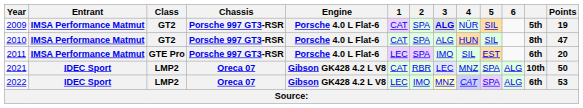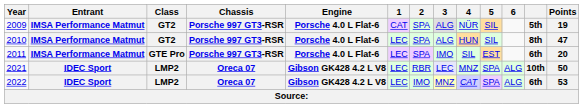 <table class="wikitable" style="text-align:center; font-size:85%">
 <tr>
 <th>Year</th>
 <th>Entrant</th>
 <th>Class</th>
 <th>Chassis</th>
 <th>Engine</th>
 <th>1</th>
 <th>2</th>
 <th>3</th>
 <th>4</th>
 <th>5</th>
 <th>6</th>
 <th></th>
 <th>Points</th>
 </tr>
 <tr>
 <td><a href='#'>2009</a></td>
 <th nowrap><a href='#'>IMSA Performance Matmut</a></th>
 <th>GT2</th>
 <th nowrap><a href='#'>Porsche 997 GT3</a>-RSR</th>
 <th nowrap><a href='#'>Porsche</a> 4.0 L Flat-6</th>
 <td style="background:#EFCFFF;"><a href='#'>CAT</a><br></td>
 <td style="background:#DFFFDF;"><a href='#'>SPA</a><br></td>
-<td style="background:#DFDFDF;"><strong><a href='#'>ALG</a><br></strong></td>
+<td style="background:#DFDFDF;"><a href='#'>ALG</a><br></td>
 <td style="background:#DFFFDF;"><a href='#'>NÜR</a><br></td>
 <td style="background:#FFDF9F;"><a href='#'>SIL</a><br></td>
 <td></td>
 <th>5th</th>
 <th>19</th>
 </tr>
 <tr>
 <td><a href='#'>2010</a></td>
 <th nowrap><a href='#'>IMSA Performance Matmut</a></th>
 <th>GT2</th>
 <th nowrap><a href='#'>Porsche 997 GT3</a>-RSR</th>
 <th nowrap><a href='#'>Porsche</a> 4.0 L Flat-6</th>
-<td style="background:#DFFFDF;"><a href='#'>CAT</a><br></td>
+<td style="background:#DFFFDF;"><a href='#'>LEC</a><br></td>
 <td style="background:#DFFFDF;"><a href='#'>SPA</a><br></td>
 <td style="background:#DFFFDF;"><a href='#'>ALG</a><br></td>
 <td style="background:#FFDF9F;"><a href='#'>HUN</a><br></td>
 <td style="background:#DFFFDF;"><a href='#'>SIL</a><br></td>
 <td></td>
 <th>8th</th>
 <th>47</th>
 </tr>
 <tr>
 <td><a href='#'>2011</a></td>
 <th nowrap><a href='#'>IMSA Performance Matmut</a></th>
 <th nowrap>GTE Pro</th>
 <th nowrap><a href='#'>Porsche 997 GT3</a>-RSR</th>
 <th nowrap><a href='#'>Porsche</a> 4.0 L Flat-6</th>
 <td style="background:#EFCFFF;"><a href='#'>LEC</a><br></td>
 <td style="background:#EFCFFF;"><a href='#'>SPA</a><br></td>
 <td style="background:#DFFFDF;"><a href='#'>IMO</a><br></td>
 <td style="background:#DFFFDF;"><a href='#'>SIL</a><br></td>
 <td style="background:#FFDF9F;"><a href='#'>EST</a><br></td>
 <td></td>
 <th>6th</th>
 <th>20</th>
 </tr>
 <tr>
 <td><a href='#'>2021</a></td>
 <th nowrap><a href='#'>IDEC Sport</a></th>
 <th>LMP2</th>
 <th nowrap><a href='#'>Oreca 07</a></th>
 <th nowrap><a href='#'>Gibson</a> GK428 4.2 L V8</th>
-<td style="background:#DFFFDF;"><a href='#'>CAT</a><br></td>
+<td style="background:#DFFFDF;"><a href='#'>LEC</a><br></td>
 <td style="background:#DFFFDF;"><a href='#'>RBR</a><br></td>
 <td style="background: lavender;"><a href='#'>LEC</a></td>
 <td style="background:#DFFFDF;"><a href='#'>MNZ</a><br></td>
 <td style="background:#DFFFDF;"><a href='#'>SPA</a><br></td>
 <td style="background:#DFFFDF;"><a href='#'>ALG</a><br></td>
 <th>10th</th>
 <th>50</th>
 </tr>
 <tr>
 <td><a href='#'>2022</a></td>
 <th nowrap><a href='#'>IDEC Sport</a></th>
 <th>LMP2</th>
 <th nowrap><a href='#'>Oreca 07</a></th>
 <th nowrap><a href='#'>Gibson</a> GK428 4.2 L V8</th>
 <td style="background:#DFFFDF;"><a href='#'>LEC</a><br></td>
 <td style="background:#DFFFDF;"><a href='#'>IMO</a><br></td>
 <td style="background:#FFFFBF;"><a href='#'>MNZ</a><br></td>
 <td style="background:#CFCFFF;"><em><a href='#'>CAT</a></em><br></td>
 <td style="background:#EFCFFF;"><a href='#'>SPA</a><br></td>
 <td style="background:#DFFFDF;"><a href='#'>ALG</a><br></td>
 <th>6th</th>
 <th>53</th>
 </tr>
 <tr>
 <th colspan="13">Source:</th>
 </tr>
 </table>
